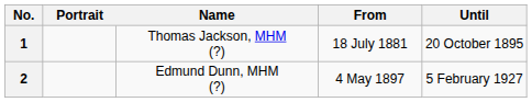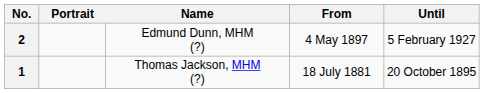 <table class="wikitable" style="text-align:center;">
 <tr>
 <th scope="col">No.</th>
 <th scope="col" style="border-right:none;">Portrait</th>
 <th scope="col" style="border-left:none;">Name</th>
 <th scope="col" style="width:20%;">From</th>
 <th scope="col" style="width:20%;">Until</th>
 </tr>
 <tr>
+<th>2</th>
+<td></td>
+<td>Edmund Dunn, MHM <br> (?)</td>
+<td>4 May 1897</td>
+<td>5 February 1927</td>
+</tr>
+<tr>
 <th scope="row">1</th>
 <td></td>
 <td>Thomas Jackson, <a href='#'>MHM</a> <br> (?)</td>
 <td>18 July 1881</td>
 <td>20 October 1895</td>
 </tr>
-<tr>
-<th>2</th>
-<td></td>
-<td>Edmund Dunn, MHM <br> (?)</td>
-<td>4 May 1897</td>
-<td>5 February 1927</td>
-</tr>
 </table>
